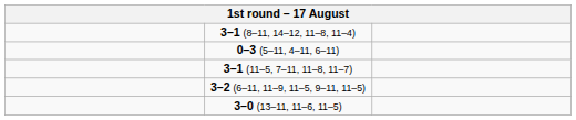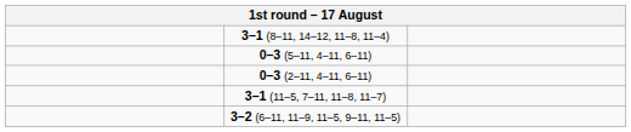 <table class="wikitable" style="text-align: center; font-size:90% ">
 <tr>
 <th colspan=3>1st round – 17 August</th>
 </tr>
 <tr>
 <td align=left width="240"><strong></strong></td>
 <td align=center width="200"><strong>3–1</strong> <small>(8–11, 14–12, 11–8, 11–4)</small></td>
 <td align=left width="240"></td>
 </tr>
 <tr>
 <td align=left></td>
 <td align=center><strong>0–3</strong> <small>(5–11, 4–11, 6–11)</small></td>
 <td align=left><strong> </strong></td>
 </tr>
 <tr>
+<td align=left></td>
+<td align=center><strong>0–3</strong> <small>(2–11, 4–11, 6–11)</small></td>
+<td align=left><strong> </strong></td>
+</tr>
+<tr>
 <td align=left><strong></strong></td>
 <td align=center><strong>3–1</strong> <small>(11–5, 7–11, 11–8, 11–7)</small></td>
 <td align=left></td>
 </tr>
 <tr>
 <td align=left><strong></strong></td>
 <td align=center><strong>3–2</strong> <small>(6–11, 11–9, 11–5, 9–11, 11–5)</small></td>
 <td align=left></td>
 </tr>
-<tr>
-<td align=left><strong></strong></td>
-<td align=center><strong>3–0</strong> <small>(13–11, 11–6, 11–5)</small></td>
-<td align=left></td>
-</tr>
 </table>
